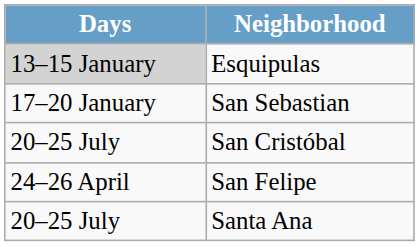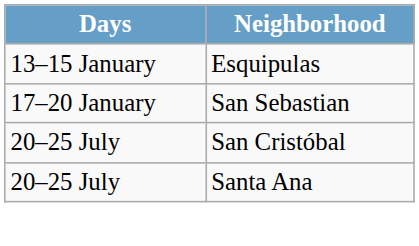 <table class="mw-collapsible wikitable" width=30%>
 <tr style="color:white;">
 <th style="background:#659ec7;" align=center><strong>Days</strong></th>
 <th style="background:#659ec7;" align=center><strong>Neighborhood</strong></th>
 </tr>
 <tr>
-<td style="background: lightgrey;">13–15 January</td>
+<td>13–15 January</td>
 <td>Esquipulas</td>
 </tr>
 <tr>
 <td>17–20 January</td>
 <td>San Sebastian</td>
 </tr>
 <tr>
 <td>20–25 July</td>
 <td>San Cristóbal</td>
 </tr>
 <tr>
-<td>24–26 April</td>
-<td>San Felipe</td>
-</tr>
-<tr>
 <td>20–25 July</td>
 <td>Santa Ana</td>
 </tr>
 </table>
